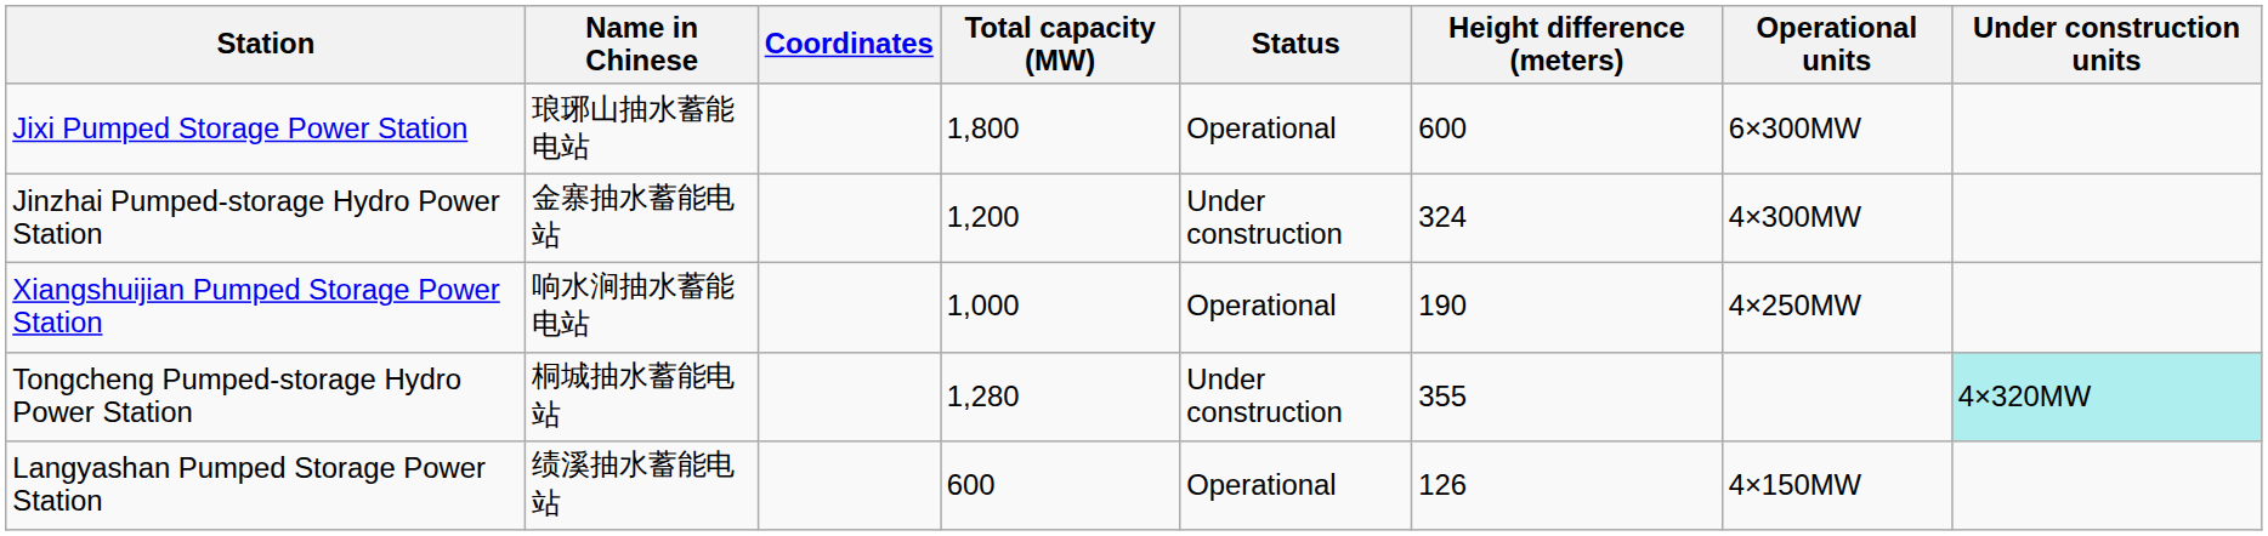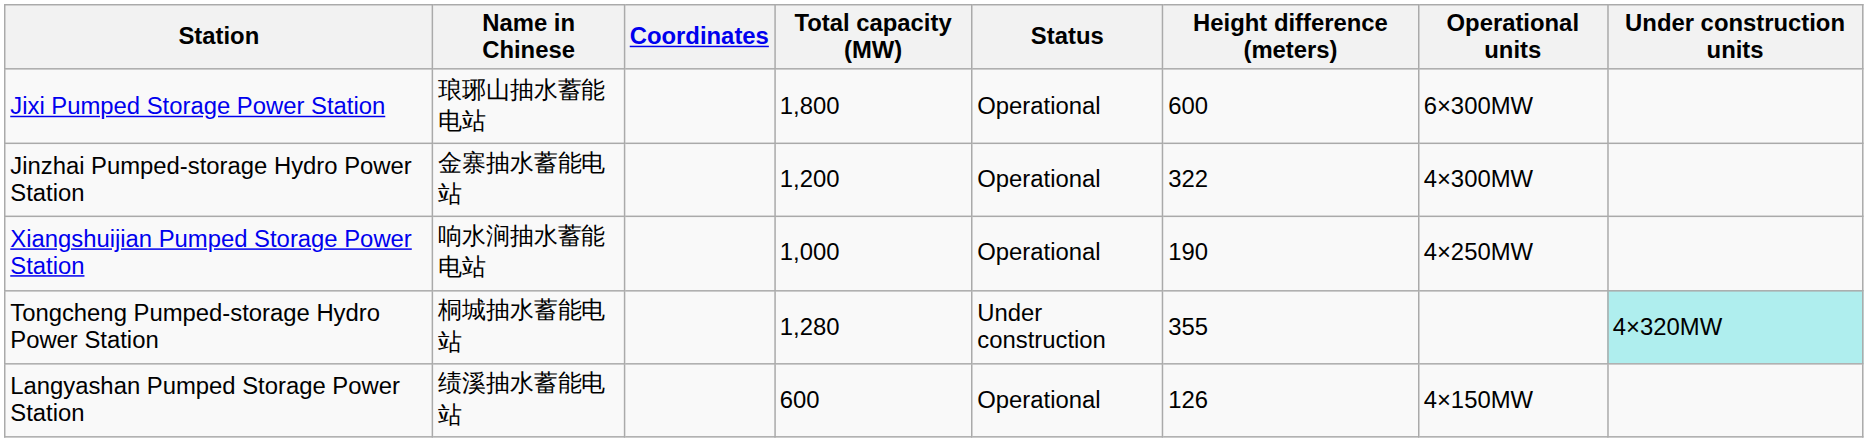 <table class="wikitable sortable">
 <tr>
 <th>Station</th>
 <th>Name in Chinese</th>
 <th><a href='#'>Coordinates</a></th>
 <th>Total capacity (MW)</th>
 <th>Status</th>
 <th>Height difference (meters)</th>
 <th>Operational units</th>
 <th>Under construction units</th>
 </tr>
 <tr>
 <td><a href='#'>Jixi Pumped Storage Power Station</a></td>
 <td>琅琊山抽水蓄能电站</td>
 <td></td>
 <td>1,800</td>
 <td>Operational</td>
 <td>600</td>
 <td>6×300MW</td>
 <td></td>
 </tr>
 <tr>
 <td>Jinzhai Pumped-storage Hydro Power Station</td>
 <td>金寨抽水蓄能电站</td>
 <td></td>
 <td>1,200</td>
-<td>Under construction</td>
-<td>324</td>
+<td>Operational</td>
+<td>322</td>
 <td>4×300MW</td>
 <td></td>
 </tr>
 <tr>
 <td><a href='#'>Xiangshuijian Pumped Storage Power Station</a></td>
 <td>响水涧抽水蓄能电站</td>
 <td></td>
 <td>1,000</td>
 <td>Operational</td>
 <td>190</td>
 <td>4×250MW</td>
 <td></td>
 </tr>
 <tr>
 <td>Tongcheng Pumped-storage Hydro Power Station</td>
 <td>桐城抽水蓄能电站</td>
 <td></td>
 <td>1,280</td>
 <td>Under construction</td>
 <td>355</td>
 <td></td>
 <td style="background: paleturquoise;">4×320MW</td>
 </tr>
 <tr>
 <td>Langyashan Pumped Storage Power Station</td>
 <td>绩溪抽水蓄能电站</td>
 <td></td>
 <td>600</td>
 <td>Operational</td>
 <td>126</td>
 <td>4×150MW</td>
 <td></td>
 </tr>
 </table>
